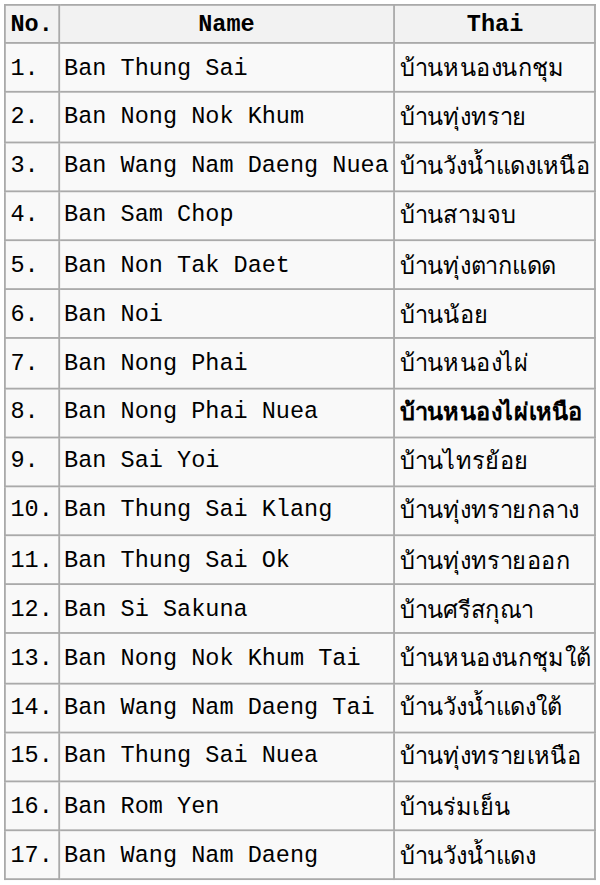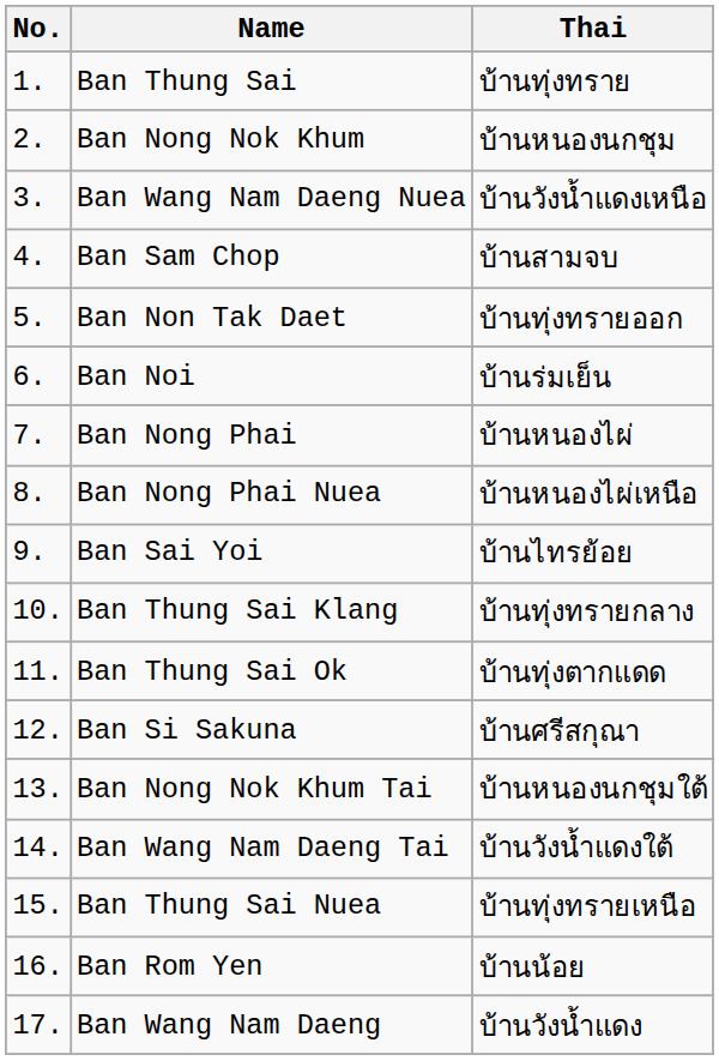 <table class="wikitable sortable">
 <tr>
 <th>No.</th>
 <th>Name</th>
 <th>Thai</th>
 </tr>
 <tr>
 <td>1.</td>
 <td>Ban Thung Sai</td>
-<td>บ้านหนองนกชุม</td>
+<td>บ้านทุ่งทราย</td>
 </tr>
 <tr>
 <td>2.</td>
 <td>Ban Nong Nok Khum</td>
-<td>บ้านทุ่งทราย</td>
+<td>บ้านหนองนกชุม</td>
 </tr>
 <tr>
 <td>3.</td>
 <td>Ban Wang Nam Daeng Nuea</td>
 <td>บ้านวังน้ำแดงเหนือ</td>
 </tr>
 <tr>
 <td>4.</td>
 <td>Ban Sam Chop</td>
 <td>บ้านสามจบ</td>
 </tr>
 <tr>
 <td>5.</td>
 <td>Ban Non Tak Daet</td>
-<td>บ้านทุ่งตากแดด</td>
+<td>บ้านทุ่งทรายออก</td>
 </tr>
 <tr>
 <td>6.</td>
 <td>Ban Noi</td>
-<td>บ้านน้อย</td>
+<td>บ้านร่มเย็น</td>
 </tr>
 <tr>
 <td>7.</td>
 <td>Ban Nong Phai</td>
 <td>บ้านหนองไผ่</td>
 </tr>
 <tr>
 <td>8.</td>
 <td>Ban Nong Phai Nuea</td>
-<td><strong>บ้านหนองไผ่เหนือ</strong></td>
+<td>บ้านหนองไผ่เหนือ</td>
 </tr>
 <tr>
 <td>9.</td>
 <td>Ban Sai Yoi</td>
 <td>บ้านไทรย้อย</td>
 </tr>
 <tr>
 <td>10.</td>
 <td>Ban Thung Sai Klang</td>
 <td>บ้านทุ่งทรายกลาง</td>
 </tr>
 <tr>
 <td>11.</td>
 <td>Ban Thung Sai Ok</td>
-<td>บ้านทุ่งทรายออก</td>
+<td>บ้านทุ่งตากแดด</td>
 </tr>
 <tr>
 <td>12.</td>
 <td>Ban Si Sakuna</td>
 <td>บ้านศรีสกุณา</td>
 </tr>
 <tr>
 <td>13.</td>
 <td>Ban Nong Nok Khum Tai</td>
 <td>บ้านหนองนกชุมใต้</td>
 </tr>
 <tr>
 <td>14.</td>
 <td>Ban Wang Nam Daeng Tai</td>
 <td>บ้านวังน้ำแดงใต้</td>
 </tr>
 <tr>
 <td>15.</td>
 <td>Ban Thung Sai Nuea</td>
 <td>บ้านทุ่งทรายเหนือ</td>
 </tr>
 <tr>
 <td>16.</td>
 <td>Ban Rom Yen</td>
-<td>บ้านร่มเย็น</td>
+<td>บ้านน้อย</td>
 </tr>
 <tr>
 <td>17.</td>
 <td>Ban Wang Nam Daeng</td>
 <td>บ้านวังน้ำแดง</td>
 </tr>
 </table>
